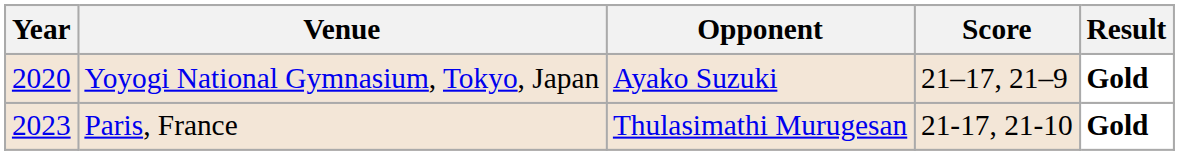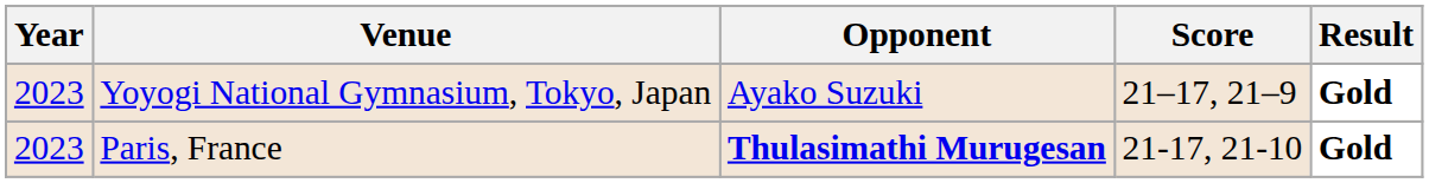 <table class="sortable wikitable" style="font-size: 90%;">
 <tr>
 <th>Year</th>
 <th>Venue</th>
 <th>Opponent</th>
 <th>Score</th>
 <th>Result</th>
 </tr>
 <tr style="background:#F3E6D7">
-<td align="center"><a href='#'>2020</a></td>
+<td align="center"><a href='#'>2023</a></td>
 <td align="left"><a href='#'>Yoyogi National Gymnasium</a>, <a href='#'>Tokyo</a>, Japan</td>
 <td align="left"> <a href='#'>Ayako Suzuki</a></td>
 <td align="left">21–17, 21–9</td>
 <td style="text-align:left; background:white"> <strong>Gold</strong></td>
 </tr>
 <tr style="background:#F3E6D7">
 <td align="center"><a href='#'>2023</a></td>
 <td align="left"><a href='#'>Paris</a>, France</td>
-<td align="left"> <a href='#'>Thulasimathi Murugesan</a></td>
+<td align="left"><strong> <a href='#'>Thulasimathi Murugesan</a></strong></td>
 <td align="left">21-17, 21-10</td>
 <td style="text-align:left; background:white"> <strong>Gold</strong></td>
 </tr>
 </table>
